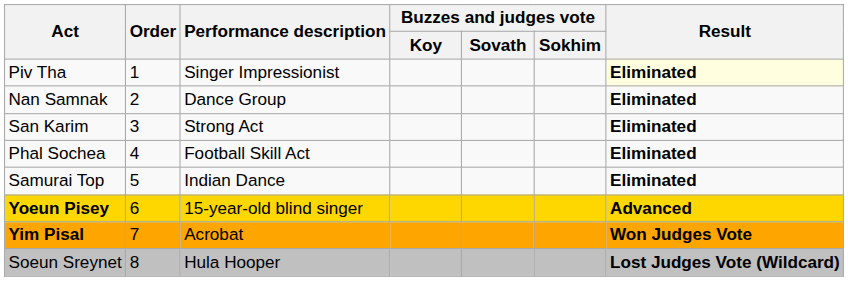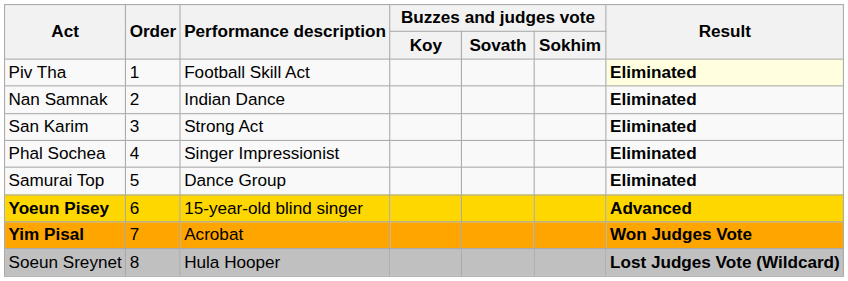 <table class="wikitable plainrowheaders">
 <tr>
 <th rowspan=2>Act</th>
 <th rowspan=2>Order</th>
 <th rowspan=2>Performance description</th>
 <th colspan=3>Buzzes and judges vote</th>
 <th rowspan=2 colspan=3>Result</th>
 </tr>
 <tr>
 <th style="width:60px;">Koy</th>
 <th style="width:60px;">Sovath</th>
 <th style="width:60px;">Sokhim</th>
 </tr>
 <tr>
 <td>Piv Tha</td>
 <td>1</td>
-<td>Singer Impressionist</td>
+<td>Football Skill Act</td>
 <td></td>
 <td></td>
 <td></td>
 <td style="background: lightyellow;"><strong>Eliminated</strong></td>
 </tr>
 <tr>
 <td>Nan Samnak</td>
 <td>2</td>
-<td>Dance Group</td>
+<td>Indian Dance</td>
 <td></td>
 <td></td>
 <td></td>
 <td><strong>Eliminated</strong></td>
 </tr>
 <tr>
 <td>San Karim</td>
 <td>3</td>
 <td>Strong Act</td>
 <td></td>
 <td></td>
 <td style="text-align:center;"></td>
 <td><strong>Eliminated</strong></td>
 </tr>
 <tr>
 <td>Phal Sochea</td>
 <td>4</td>
-<td>Football Skill Act</td>
+<td>Singer Impressionist</td>
 <td></td>
 <td></td>
 <td></td>
 <td><strong>Eliminated</strong></td>
 </tr>
 <tr>
 <td>Samurai Top</td>
 <td>5</td>
-<td>Indian Dance</td>
+<td>Dance Group</td>
 <td></td>
 <td></td>
 <td></td>
 <td><strong>Eliminated</strong></td>
 </tr>
 <tr style="background:gold;">
 <td><strong>Yoeun Pisey</strong></td>
 <td>6</td>
 <td>15-year-old blind singer</td>
 <td></td>
 <td></td>
 <td></td>
 <td><strong>Advanced</strong></td>
 </tr>
 <tr style="background:orange;">
 <td><strong>Yim Pisal</strong></td>
 <td>7</td>
 <td>Acrobat</td>
 <td style="text-align:center;"></td>
 <td></td>
 <td style="text-align:center;"></td>
 <td><strong>Won Judges Vote</strong></td>
 </tr>
 <tr style="background:silver;">
 <td>Soeun Sreynet</td>
 <td>8</td>
 <td>Hula Hooper</td>
 <td></td>
 <td style="text-align:center;"></td>
 <td></td>
 <td><strong>Lost Judges Vote</strong> <strong>(Wildcard)</strong></td>
 </tr>
 </table>
